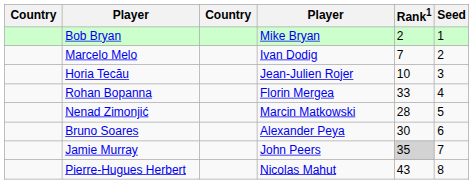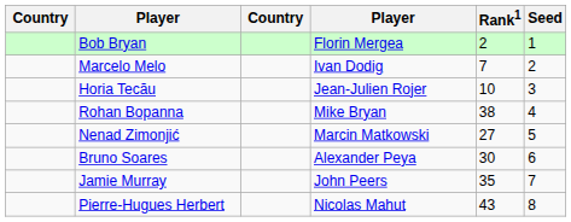 <table class="sortable wikitable">
 <tr>
 <th width="70">Country</th>
 <th width="175">Player</th>
 <th width="70">Country</th>
 <th width="175">Player</th>
 <th>Rank<sup>1</sup></th>
 <th>Seed</th>
 </tr>
 <tr style="background:#cfc;">
 <td></td>
 <td><a href='#'>Bob Bryan</a></td>
 <td></td>
-<td><a href='#'>Mike Bryan</a></td>
+<td><a href='#'>Florin Mergea</a></td>
 <td>2</td>
 <td>1</td>
 </tr>
 <tr>
 <td></td>
 <td><a href='#'>Marcelo Melo</a></td>
 <td></td>
 <td><a href='#'>Ivan Dodig</a></td>
 <td>7</td>
 <td>2</td>
 </tr>
 <tr>
 <td></td>
 <td><a href='#'>Horia Tecău</a></td>
 <td></td>
 <td><a href='#'>Jean-Julien Rojer</a></td>
 <td>10</td>
 <td>3</td>
 </tr>
 <tr>
 <td></td>
 <td><a href='#'>Rohan Bopanna</a></td>
 <td></td>
-<td><a href='#'>Florin Mergea</a></td>
-<td>33</td>
+<td><a href='#'>Mike Bryan</a></td>
+<td>38</td>
 <td>4</td>
 </tr>
 <tr>
 <td></td>
 <td><a href='#'>Nenad Zimonjić</a></td>
 <td></td>
 <td><a href='#'>Marcin Matkowski</a></td>
-<td>28</td>
+<td>27</td>
 <td>5</td>
 </tr>
 <tr>
 <td></td>
 <td><a href='#'>Bruno Soares</a></td>
 <td></td>
 <td><a href='#'>Alexander Peya</a></td>
 <td>30</td>
 <td>6</td>
 </tr>
 <tr>
 <td></td>
 <td><a href='#'>Jamie Murray</a></td>
 <td></td>
 <td><a href='#'>John Peers</a></td>
-<td style="background: lightgrey;">35</td>
+<td>35</td>
 <td>7</td>
 </tr>
 <tr>
 <td></td>
 <td><a href='#'>Pierre-Hugues Herbert</a></td>
 <td></td>
 <td><a href='#'>Nicolas Mahut</a></td>
 <td>43</td>
 <td>8</td>
 </tr>
 </table>
